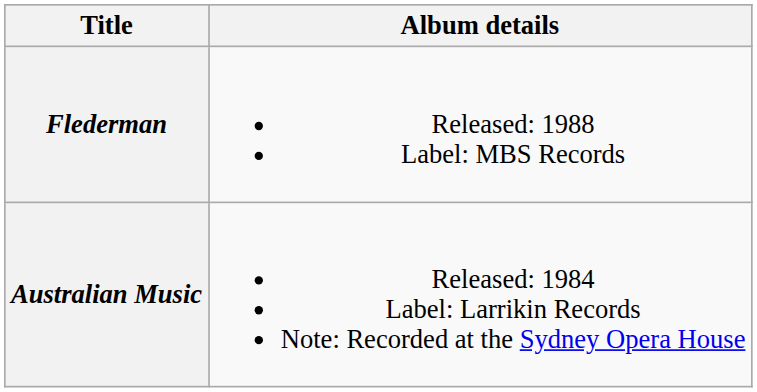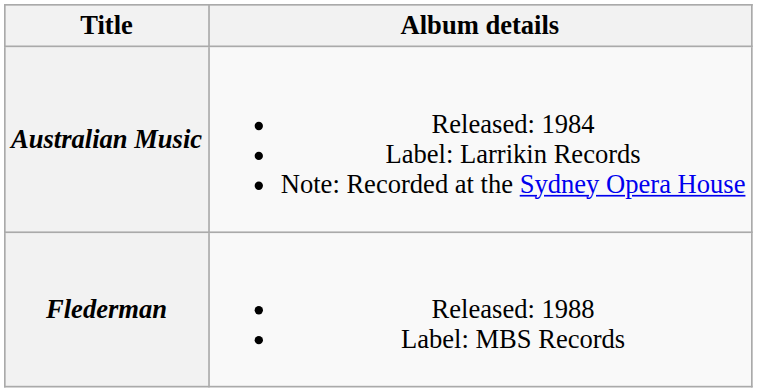 <table class="wikitable plainrowheaders" style="text-align:center;">
 <tr>
 <th>Title</th>
 <th>Album details</th>
 </tr>
 <tr>
+<th scope="row"><em>Australian Music</em></th>
+<td><br><ul><li>Released: 1984</li><li>Label: Larrikin Records </li><li>Note: Recorded at the <a href='#'>Sydney Opera House</a></li></ul></td>
+</tr>
+<tr>
 <th scope="row"><em>Flederman</em></th>
 <td><br><ul><li>Released: 1988</li><li>Label: MBS Records </li></ul></td>
 </tr>
-<tr>
-<th scope="row"><em>Australian Music</em></th>
-<td><br><ul><li>Released: 1984</li><li>Label: Larrikin Records </li><li>Note: Recorded at the <a href='#'>Sydney Opera House</a></li></ul></td>
-</tr>
 </table>
